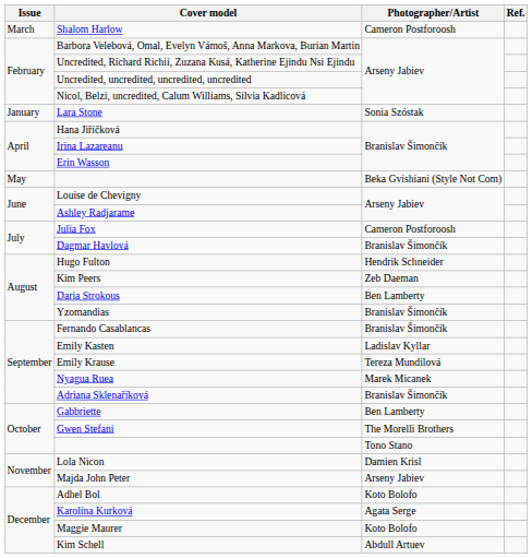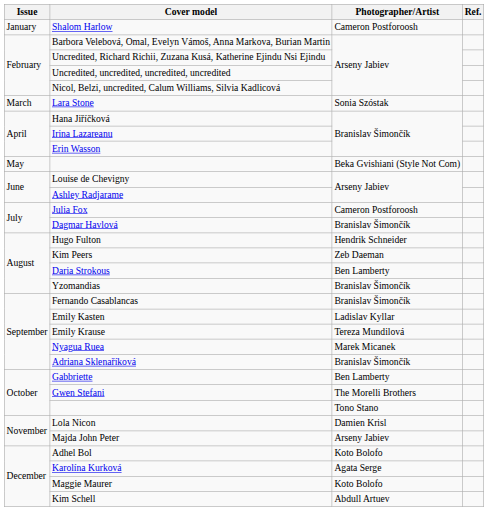 <table class="sortable wikitable">
 <tr>
 <th>Issue</th>
 <th>Cover model</th>
 <th>Photographer/Artist</th>
 <th>Ref.</th>
 </tr>
 <tr>
-<td>March</td>
+<td>January</td>
 <td><a href='#'>Shalom Harlow</a></td>
 <td>Cameron Postforoosh</td>
 <td></td>
 </tr>
 <tr>
 <td rowspan="4">February</td>
 <td>Barbora Velebová, Omal, Evelyn Vámoš, Anna Markova, Burian Martin</td>
 <td rowspan="4">Arseny Jabiev</td>
 <td></td>
 </tr>
 <tr>
 <td>Uncredited, Richard Richii, Zuzana Kusá, Katherine Ejindu Nsi Ejindu</td>
 <td></td>
 </tr>
 <tr>
 <td>Uncredited, uncredited, uncredited, uncredited</td>
 <td></td>
 </tr>
 <tr>
 <td>Nicol, Belzi, uncredited, Calum Williams, Silvia Kadlicová</td>
 <td></td>
 </tr>
 <tr>
-<td>January</td>
+<td>March</td>
 <td><a href='#'>Lara Stone</a></td>
 <td>Sonia Szóstak</td>
 <td></td>
 </tr>
 <tr>
 <td rowspan="3">April</td>
 <td>Hana Jiříčková</td>
 <td rowspan="3">Branislav Šimončík</td>
 <td></td>
 </tr>
 <tr>
 <td><a href='#'>Irina Lazareanu</a></td>
 <td></td>
 </tr>
 <tr>
 <td><a href='#'>Erin Wasson</a></td>
 <td></td>
 </tr>
 <tr>
 <td>May</td>
 <td></td>
 <td>Beka Gvishiani (Style Not Com)</td>
 <td></td>
 </tr>
 <tr>
 <td rowspan="2">June</td>
 <td>Louise de Chevigny</td>
 <td rowspan="2">Arseny Jabiev</td>
 <td></td>
 </tr>
 <tr>
 <td><a href='#'>Ashley Radjarame</a></td>
 <td></td>
 </tr>
 <tr>
 <td rowspan="2">July</td>
 <td><a href='#'>Julia Fox</a></td>
 <td>Cameron Postforoosh</td>
 <td></td>
 </tr>
 <tr>
 <td><a href='#'>Dagmar Havlová</a></td>
 <td>Branislav Šimončík</td>
 <td></td>
 </tr>
 <tr>
 <td rowspan="4">August</td>
 <td>Hugo Fulton</td>
 <td>Hendrik Schneider</td>
 <td></td>
 </tr>
 <tr>
 <td>Kim Peers</td>
 <td>Zeb Daeman</td>
 <td></td>
 </tr>
 <tr>
 <td><a href='#'>Daria Strokous</a></td>
 <td>Ben Lamberty</td>
 <td></td>
 </tr>
 <tr>
 <td>Yzomandias</td>
 <td>Branislav Šimončík</td>
 <td></td>
 </tr>
 <tr>
 <td rowspan="5">September</td>
 <td>Fernando Casablancas</td>
 <td>Branislav Šimončík</td>
 <td></td>
 </tr>
 <tr>
 <td>Emily Kasten</td>
 <td>Ladislav Kyllar</td>
 <td></td>
 </tr>
 <tr>
 <td>Emily Krause</td>
 <td>Tereza Mundilová</td>
 <td></td>
 </tr>
 <tr>
 <td><a href='#'>Nyagua Ruea</a></td>
 <td>Marek Micanek</td>
 <td></td>
 </tr>
 <tr>
 <td><a href='#'>Adriana Sklenaříková</a></td>
 <td>Branislav Šimončík</td>
 <td></td>
 </tr>
 <tr>
 <td rowspan="3">October</td>
 <td><a href='#'>Gabbriette</a></td>
 <td>Ben Lamberty</td>
 <td></td>
 </tr>
 <tr>
 <td><a href='#'>Gwen Stefani</a></td>
 <td>The Morelli Brothers</td>
 <td></td>
 </tr>
 <tr>
 <td></td>
 <td>Tono Stano</td>
 <td></td>
 </tr>
 <tr>
 <td rowspan="2">November</td>
 <td>Lola Nicon</td>
 <td>Damien Krisl</td>
 <td></td>
 </tr>
 <tr>
 <td>Majda John Peter</td>
 <td>Arseny Jabiev</td>
 <td></td>
 </tr>
 <tr>
 <td rowspan="4">December</td>
 <td>Adhel Bol</td>
 <td>Koto Bolofo</td>
 <td></td>
 </tr>
 <tr>
 <td><a href='#'>Karolína Kurková</a></td>
 <td>Agata Serge</td>
 <td></td>
 </tr>
 <tr>
 <td>Maggie Maurer</td>
 <td>Koto Bolofo</td>
 <td></td>
 </tr>
 <tr>
 <td>Kim Schell</td>
 <td>Abdull Artuev</td>
 <td></td>
 </tr>
 </table>
